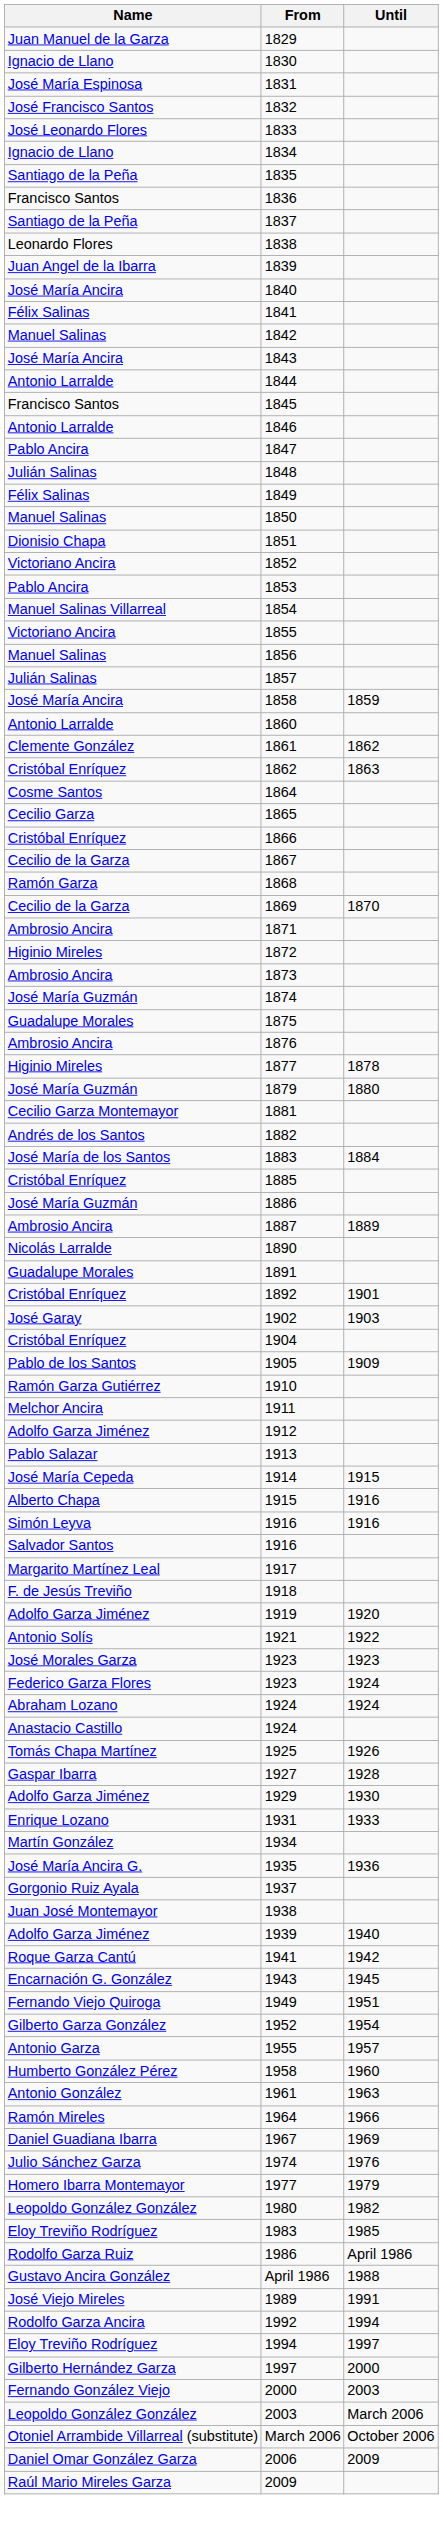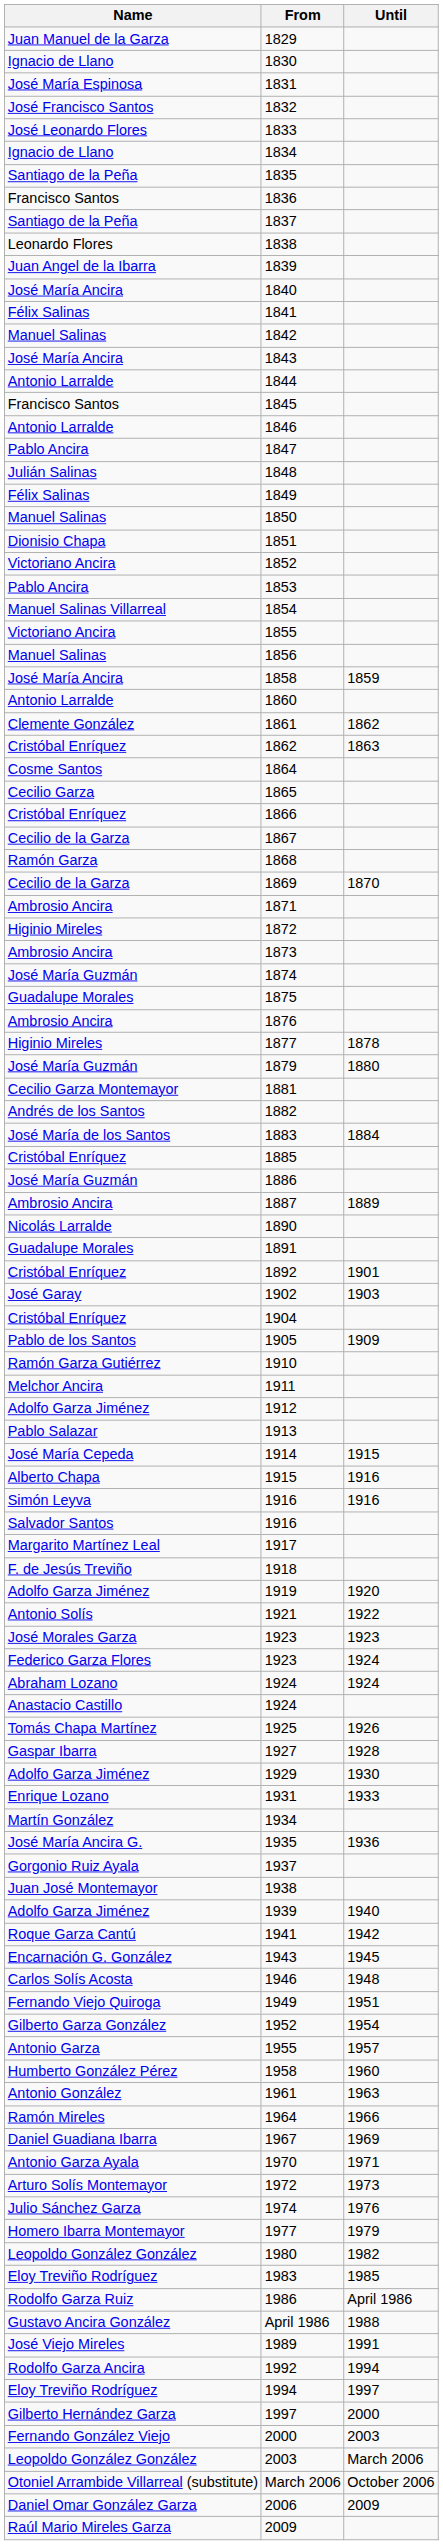 <table class="wikitable">
 <tr>
 <th>Name</th>
 <th>From</th>
 <th>Until</th>
 </tr>
 <tr>
 <td><a href='#'>Juan Manuel de la Garza</a></td>
 <td>1829</td>
 <td></td>
 </tr>
 <tr>
 <td><a href='#'>Ignacio de Llano</a></td>
 <td>1830</td>
 <td></td>
 </tr>
 <tr>
 <td><a href='#'>José María Espinosa</a></td>
 <td>1831</td>
 <td></td>
 </tr>
 <tr>
 <td><a href='#'>José Francisco Santos</a></td>
 <td>1832</td>
 <td></td>
 </tr>
 <tr>
 <td><a href='#'>José Leonardo Flores</a></td>
 <td>1833</td>
 <td></td>
 </tr>
 <tr>
 <td><a href='#'>Ignacio de Llano</a></td>
 <td>1834</td>
 <td></td>
 </tr>
 <tr>
 <td><a href='#'>Santiago de la Peña</a></td>
 <td>1835</td>
 <td></td>
 </tr>
 <tr>
 <td>Francisco Santos</td>
 <td>1836</td>
 <td></td>
 </tr>
 <tr>
 <td><a href='#'>Santiago de la Peña</a></td>
 <td>1837</td>
 <td></td>
 </tr>
 <tr>
 <td>Leonardo Flores</td>
 <td>1838</td>
 <td></td>
 </tr>
 <tr>
 <td><a href='#'>Juan Angel de la Ibarra</a></td>
 <td>1839</td>
 <td></td>
 </tr>
 <tr>
 <td><a href='#'>José María Ancira</a></td>
 <td>1840</td>
 <td></td>
 </tr>
 <tr>
 <td><a href='#'>Félix Salinas</a></td>
 <td>1841</td>
 <td></td>
 </tr>
 <tr>
 <td><a href='#'>Manuel Salinas</a></td>
 <td>1842</td>
 <td></td>
 </tr>
 <tr>
 <td><a href='#'>José María Ancira</a></td>
 <td>1843</td>
 <td></td>
 </tr>
 <tr>
 <td><a href='#'>Antonio Larralde</a></td>
 <td>1844</td>
 <td></td>
 </tr>
 <tr>
 <td>Francisco Santos</td>
 <td>1845</td>
 <td></td>
 </tr>
 <tr>
 <td><a href='#'>Antonio Larralde</a></td>
 <td>1846</td>
 <td></td>
 </tr>
 <tr>
 <td><a href='#'>Pablo Ancira</a></td>
 <td>1847</td>
 <td></td>
 </tr>
 <tr>
 <td><a href='#'>Julián Salinas</a></td>
 <td>1848</td>
 <td></td>
 </tr>
 <tr>
 <td><a href='#'>Félix Salinas</a></td>
 <td>1849</td>
 <td></td>
 </tr>
 <tr>
 <td><a href='#'>Manuel Salinas</a></td>
 <td>1850</td>
 <td></td>
 </tr>
 <tr>
 <td><a href='#'>Dionisio Chapa</a></td>
 <td>1851</td>
 <td></td>
 </tr>
 <tr>
 <td><a href='#'>Victoriano Ancira</a></td>
 <td>1852</td>
 <td></td>
 </tr>
 <tr>
 <td><a href='#'>Pablo Ancira</a></td>
 <td>1853</td>
 <td></td>
 </tr>
 <tr>
 <td><a href='#'>Manuel Salinas Villarreal</a></td>
 <td>1854</td>
 <td></td>
 </tr>
 <tr>
 <td><a href='#'>Victoriano Ancira</a></td>
 <td>1855</td>
 <td></td>
 </tr>
 <tr>
 <td><a href='#'>Manuel Salinas</a></td>
 <td>1856</td>
-<td></td>
-</tr>
-<tr>
-<td><a href='#'>Julián Salinas</a></td>
-<td>1857</td>
 <td></td>
 </tr>
 <tr>
 <td><a href='#'>José María Ancira</a></td>
 <td>1858</td>
 <td>1859</td>
 </tr>
 <tr>
 <td><a href='#'>Antonio Larralde</a></td>
 <td>1860</td>
 <td></td>
 </tr>
 <tr>
 <td><a href='#'>Clemente González</a></td>
 <td>1861</td>
 <td>1862</td>
 </tr>
 <tr>
 <td><a href='#'>Cristóbal Enríquez</a></td>
 <td>1862</td>
 <td>1863</td>
 </tr>
 <tr>
 <td><a href='#'>Cosme Santos</a></td>
 <td>1864</td>
 <td></td>
 </tr>
 <tr>
 <td><a href='#'>Cecilio Garza</a></td>
 <td>1865</td>
 <td></td>
 </tr>
 <tr>
 <td><a href='#'>Cristóbal Enríquez</a></td>
 <td>1866</td>
 <td></td>
 </tr>
 <tr>
 <td><a href='#'>Cecilio de la Garza</a></td>
 <td>1867</td>
 <td></td>
 </tr>
 <tr>
 <td><a href='#'>Ramón Garza</a></td>
 <td>1868</td>
 <td></td>
 </tr>
 <tr>
 <td><a href='#'>Cecilio de la Garza</a></td>
 <td>1869</td>
 <td>1870</td>
 </tr>
 <tr>
 <td><a href='#'>Ambrosio Ancira</a></td>
 <td>1871</td>
 <td></td>
 </tr>
 <tr>
 <td><a href='#'>Higinio Mireles</a></td>
 <td>1872</td>
 <td></td>
 </tr>
 <tr>
 <td><a href='#'>Ambrosio Ancira</a></td>
 <td>1873</td>
 <td></td>
 </tr>
 <tr>
 <td><a href='#'>José María Guzmán</a></td>
 <td>1874</td>
 <td></td>
 </tr>
 <tr>
 <td><a href='#'>Guadalupe Morales</a></td>
 <td>1875</td>
 <td></td>
 </tr>
 <tr>
 <td><a href='#'>Ambrosio Ancira</a></td>
 <td>1876</td>
 <td></td>
 </tr>
 <tr>
 <td><a href='#'>Higinio Mireles</a></td>
 <td>1877</td>
 <td>1878</td>
 </tr>
 <tr>
 <td><a href='#'>José María Guzmán</a></td>
 <td>1879</td>
 <td>1880</td>
 </tr>
 <tr>
 <td><a href='#'>Cecilio Garza Montemayor</a></td>
 <td>1881</td>
 <td></td>
 </tr>
 <tr>
 <td><a href='#'>Andrés de los Santos</a></td>
 <td>1882</td>
 <td></td>
 </tr>
 <tr>
 <td><a href='#'>José María de los Santos</a></td>
 <td>1883</td>
 <td>1884</td>
 </tr>
 <tr>
 <td><a href='#'>Cristóbal Enríquez</a></td>
 <td>1885</td>
 <td></td>
 </tr>
 <tr>
 <td><a href='#'>José María Guzmán</a></td>
 <td>1886</td>
 <td></td>
 </tr>
 <tr>
 <td><a href='#'>Ambrosio Ancira</a></td>
 <td>1887</td>
 <td>1889</td>
 </tr>
 <tr>
 <td><a href='#'>Nicolás Larralde</a></td>
 <td>1890</td>
 <td></td>
 </tr>
 <tr>
 <td><a href='#'>Guadalupe Morales</a></td>
 <td>1891</td>
 <td></td>
 </tr>
 <tr>
 <td><a href='#'>Cristóbal Enríquez</a></td>
 <td>1892</td>
 <td>1901</td>
 </tr>
 <tr>
 <td><a href='#'>José Garay</a></td>
 <td>1902</td>
 <td>1903</td>
 </tr>
 <tr>
 <td><a href='#'>Cristóbal Enríquez</a></td>
 <td>1904</td>
 <td></td>
 </tr>
 <tr>
 <td><a href='#'>Pablo de los Santos</a></td>
 <td>1905</td>
 <td>1909</td>
 </tr>
 <tr>
 <td><a href='#'>Ramón Garza Gutiérrez</a></td>
 <td>1910</td>
 <td></td>
 </tr>
 <tr>
 <td><a href='#'>Melchor Ancira</a></td>
 <td>1911</td>
 <td></td>
 </tr>
 <tr>
 <td><a href='#'>Adolfo Garza Jiménez</a></td>
 <td>1912</td>
 <td></td>
 </tr>
 <tr>
 <td><a href='#'>Pablo Salazar</a></td>
 <td>1913</td>
 <td></td>
 </tr>
 <tr>
 <td><a href='#'>José María Cepeda</a></td>
 <td>1914</td>
 <td>1915</td>
 </tr>
 <tr>
 <td><a href='#'>Alberto Chapa</a></td>
 <td>1915</td>
 <td>1916</td>
 </tr>
 <tr>
 <td><a href='#'>Simón Leyva</a></td>
 <td>1916</td>
 <td>1916</td>
 </tr>
 <tr>
 <td><a href='#'>Salvador Santos</a></td>
 <td>1916</td>
 <td></td>
 </tr>
 <tr>
 <td><a href='#'>Margarito Martínez Leal</a></td>
 <td>1917</td>
 <td></td>
 </tr>
 <tr>
 <td><a href='#'>F. de Jesús Treviño</a></td>
 <td>1918</td>
 <td></td>
 </tr>
 <tr>
 <td><a href='#'>Adolfo Garza Jiménez</a></td>
 <td>1919</td>
 <td>1920</td>
 </tr>
 <tr>
 <td><a href='#'>Antonio Solís</a></td>
 <td>1921</td>
 <td>1922</td>
 </tr>
 <tr>
 <td><a href='#'>José Morales Garza</a></td>
 <td>1923</td>
 <td>1923</td>
 </tr>
 <tr>
 <td><a href='#'>Federico Garza Flores</a></td>
 <td>1923</td>
 <td>1924</td>
 </tr>
 <tr>
 <td><a href='#'>Abraham Lozano</a></td>
 <td>1924</td>
 <td>1924</td>
 </tr>
 <tr>
 <td><a href='#'>Anastacio Castillo</a></td>
 <td>1924</td>
 <td></td>
 </tr>
 <tr>
 <td><a href='#'>Tomás Chapa Martínez</a></td>
 <td>1925</td>
 <td>1926</td>
 </tr>
 <tr>
 <td><a href='#'>Gaspar Ibarra</a></td>
 <td>1927</td>
 <td>1928</td>
 </tr>
 <tr>
 <td><a href='#'>Adolfo Garza Jiménez</a></td>
 <td>1929</td>
 <td>1930</td>
 </tr>
 <tr>
 <td><a href='#'>Enrique Lozano</a></td>
 <td>1931</td>
 <td>1933</td>
 </tr>
 <tr>
 <td><a href='#'>Martín González</a></td>
 <td>1934</td>
 <td></td>
 </tr>
 <tr>
 <td><a href='#'>José María Ancira G.</a></td>
 <td>1935</td>
 <td>1936</td>
 </tr>
 <tr>
 <td><a href='#'>Gorgonio Ruiz Ayala</a></td>
 <td>1937</td>
 <td></td>
 </tr>
 <tr>
 <td><a href='#'>Juan José Montemayor</a></td>
 <td>1938</td>
 <td></td>
 </tr>
 <tr>
 <td><a href='#'>Adolfo Garza Jiménez</a></td>
 <td>1939</td>
 <td>1940</td>
 </tr>
 <tr>
 <td><a href='#'>Roque Garza Cantú</a></td>
 <td>1941</td>
 <td>1942</td>
 </tr>
 <tr>
 <td><a href='#'>Encarnación G. González</a></td>
 <td>1943</td>
 <td>1945</td>
 </tr>
 <tr>
+<td><a href='#'>Carlos Solís Acosta</a></td>
+<td>1946</td>
+<td>1948</td>
+</tr>
+<tr>
 <td><a href='#'>Fernando Viejo Quiroga</a></td>
 <td>1949</td>
 <td>1951</td>
 </tr>
 <tr>
 <td><a href='#'>Gilberto Garza González</a></td>
 <td>1952</td>
 <td>1954</td>
 </tr>
 <tr>
 <td><a href='#'>Antonio Garza</a></td>
 <td>1955</td>
 <td>1957</td>
 </tr>
 <tr>
 <td><a href='#'>Humberto González Pérez</a></td>
 <td>1958</td>
 <td>1960</td>
 </tr>
 <tr>
 <td><a href='#'>Antonio González</a></td>
 <td>1961</td>
 <td>1963</td>
 </tr>
 <tr>
 <td><a href='#'>Ramón Mireles</a></td>
 <td>1964</td>
 <td>1966</td>
 </tr>
 <tr>
 <td><a href='#'>Daniel Guadiana Ibarra</a></td>
 <td>1967</td>
 <td>1969</td>
+</tr>
+<tr>
+<td><a href='#'>Antonio Garza Ayala</a></td>
+<td>1970</td>
+<td>1971</td>
+</tr>
+<tr>
+<td><a href='#'>Arturo Solís Montemayor</a></td>
+<td>1972</td>
+<td>1973</td>
 </tr>
 <tr>
 <td><a href='#'>Julio Sánchez Garza</a></td>
 <td>1974</td>
 <td>1976</td>
 </tr>
 <tr>
 <td><a href='#'>Homero Ibarra Montemayor</a></td>
 <td>1977</td>
 <td>1979</td>
 </tr>
 <tr>
 <td><a href='#'>Leopoldo González González</a></td>
 <td>1980</td>
 <td>1982</td>
 </tr>
 <tr>
 <td><a href='#'>Eloy Treviño Rodríguez</a></td>
 <td>1983</td>
 <td>1985</td>
 </tr>
 <tr>
 <td><a href='#'>Rodolfo Garza Ruiz</a></td>
 <td>1986</td>
 <td>April 1986</td>
 </tr>
 <tr>
 <td><a href='#'>Gustavo Ancira González</a></td>
 <td>April 1986</td>
 <td>1988</td>
 </tr>
 <tr>
 <td><a href='#'>José Viejo Mireles</a></td>
 <td>1989</td>
 <td>1991</td>
 </tr>
 <tr>
 <td><a href='#'>Rodolfo Garza Ancira</a></td>
 <td>1992</td>
 <td>1994</td>
 </tr>
 <tr>
 <td><a href='#'>Eloy Treviño Rodríguez</a></td>
 <td>1994</td>
 <td>1997</td>
 </tr>
 <tr>
 <td><a href='#'>Gilberto Hernández Garza</a></td>
 <td>1997</td>
 <td>2000</td>
 </tr>
 <tr>
 <td><a href='#'>Fernando González Viejo</a></td>
 <td>2000</td>
 <td>2003</td>
 </tr>
 <tr>
 <td><a href='#'>Leopoldo González González</a></td>
 <td>2003</td>
 <td>March 2006</td>
 </tr>
 <tr>
 <td><a href='#'>Otoniel Arrambide Villarreal</a> (substitute)</td>
 <td>March 2006</td>
 <td>October 2006</td>
 </tr>
 <tr>
 <td><a href='#'>Daniel Omar González Garza</a></td>
 <td>2006</td>
 <td>2009</td>
 </tr>
 <tr>
 <td><a href='#'>Raúl Mario Mireles Garza</a></td>
 <td>2009</td>
 <td></td>
 </tr>
 </table>
